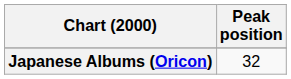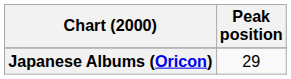 <table class="wikitable plainrowheaders">
 <tr>
 <th scope="col">Chart (2000)</th>
 <th scope="col">Peak<br>position</th>
 </tr>
 <tr>
 </tr>
 <tr>
 </tr>
 <tr>
 </tr>
 <tr>
 <th scope="row">Japanese Albums (<a href='#'>Oricon</a>)</th>
-<td align="center">32</td>
+<td align="center">29</td>
 </tr>
 </table>
